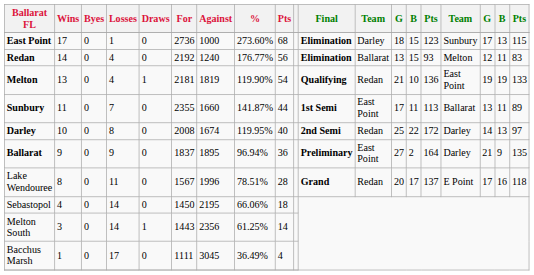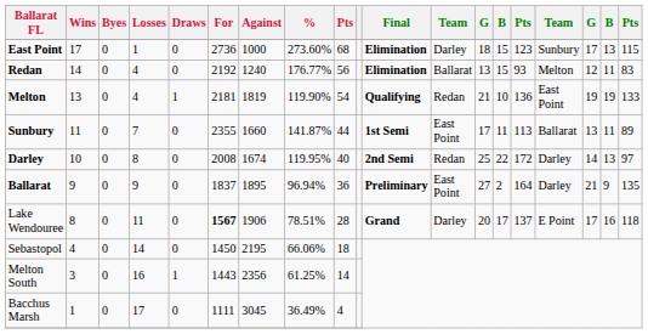 <table style="font-size: 85%; text-align: left;" class="wikitable">
 <tr>
 <th style="color:crimson">Ballarat FL</th>
 <th style="color:crimson">Wins</th>
 <th style="color:crimson">Byes</th>
 <th style="color:crimson">Losses</th>
 <th style="color:crimson">Draws</th>
 <th style="color:crimson">For</th>
 <th style="color:crimson">Against</th>
 <th style="color:crimson">%</th>
 <th style="color:crimson">Pts</th>
 <th></th>
 <th style="color:green">Final</th>
 <th style="color:green">Team</th>
 <th style="color:green">G</th>
 <th style="color:green">B</th>
 <th style="color:green">Pts</th>
 <th style="color:green">Team</th>
 <th style="color:green">G</th>
 <th style="color:green">B</th>
 <th style="color:green">Pts</th>
 </tr>
 <tr>
 </tr>
 <tr>
 </tr>
 <tr>
 <td><strong>	East Point	</strong></td>
 <td>17</td>
 <td>0</td>
 <td>1</td>
 <td>0</td>
 <td>2736</td>
 <td>1000</td>
 <td>273.60%</td>
 <td>68</td>
 <td></td>
 <td><strong>Elimination</strong></td>
 <td>Darley</td>
 <td>18</td>
 <td>15</td>
 <td>123</td>
 <td>Sunbury</td>
 <td>17</td>
 <td>13</td>
 <td>115</td>
 </tr>
 <tr>
 <td><strong>	Redan	</strong></td>
 <td>14</td>
 <td>0</td>
 <td>4</td>
 <td>0</td>
 <td>2192</td>
 <td>1240</td>
 <td>176.77%</td>
 <td>56</td>
 <td></td>
 <td><strong>Elimination</strong></td>
 <td>Ballarat</td>
 <td>13</td>
 <td>15</td>
 <td>93</td>
 <td>Melton</td>
 <td>12</td>
 <td>11</td>
 <td>83</td>
 </tr>
 <tr>
 <td><strong>	Melton	</strong></td>
 <td>13</td>
 <td>0</td>
 <td>4</td>
 <td>1</td>
 <td>2181</td>
 <td>1819</td>
 <td>119.90%</td>
 <td>54</td>
 <td></td>
 <td><strong>Qualifying</strong></td>
 <td>Redan</td>
 <td>21</td>
 <td>10</td>
 <td>136</td>
 <td>East Point</td>
 <td>19</td>
 <td>19</td>
 <td>133</td>
 </tr>
 <tr>
 <td><strong>	Sunbury	</strong></td>
 <td>11</td>
 <td>0</td>
 <td>7</td>
 <td>0</td>
 <td>2355</td>
 <td>1660</td>
 <td>141.87%</td>
 <td>44</td>
 <td></td>
 <td><strong>1st Semi</strong></td>
 <td>East Point</td>
 <td>17</td>
 <td>11</td>
 <td>113</td>
 <td>Ballarat</td>
 <td>13</td>
 <td>11</td>
 <td>89</td>
 </tr>
 <tr>
 <td><strong>	Darley	</strong></td>
 <td>10</td>
 <td>0</td>
 <td>8</td>
 <td>0</td>
 <td>2008</td>
 <td>1674</td>
 <td>119.95%</td>
 <td>40</td>
 <td></td>
 <td><strong>2nd Semi</strong></td>
 <td>Redan</td>
 <td>25</td>
 <td>22</td>
 <td>172</td>
 <td>Darley</td>
 <td>14</td>
 <td>13</td>
 <td>97</td>
 </tr>
 <tr>
 <td><strong>	Ballarat	</strong></td>
 <td>9</td>
 <td>0</td>
 <td>9</td>
 <td>0</td>
 <td>1837</td>
 <td>1895</td>
 <td>96.94%</td>
 <td>36</td>
 <td></td>
 <td><strong>Preliminary</strong></td>
 <td>East Point</td>
 <td>27</td>
 <td>2</td>
 <td>164</td>
 <td>Darley</td>
 <td>21</td>
 <td>9</td>
 <td>135</td>
 </tr>
 <tr>
 <td>Lake Wendouree</td>
 <td>8</td>
 <td>0</td>
 <td>11</td>
 <td>0</td>
-<td>1567</td>
-<td>1996</td>
+<td><strong>1567</strong></td>
+<td>1906</td>
 <td>78.51%</td>
 <td>28</td>
 <td></td>
 <td><strong>Grand</strong></td>
-<td>Redan</td>
+<td>Darley</td>
 <td>20</td>
 <td>17</td>
 <td>137</td>
 <td>E Point</td>
 <td>17</td>
 <td>16</td>
 <td>118</td>
 </tr>
 <tr>
 <td>Sebastopol</td>
 <td>4</td>
 <td>0</td>
 <td>14</td>
 <td>0</td>
 <td>1450</td>
 <td>2195</td>
 <td>66.06%</td>
 <td>18</td>
 <td></td>
 </tr>
 <tr>
 <td>Melton South</td>
 <td>3</td>
 <td>0</td>
-<td>14</td>
+<td>16</td>
 <td>1</td>
 <td>1443</td>
 <td>2356</td>
 <td>61.25%</td>
 <td>14</td>
 <td></td>
 </tr>
 <tr>
 <td>Bacchus Marsh</td>
 <td>1</td>
 <td>0</td>
 <td>17</td>
 <td>0</td>
 <td>1111</td>
 <td>3045</td>
 <td>36.49%</td>
 <td>4</td>
 <td></td>
 </tr>
 <tr>
 </tr>
 </table>
